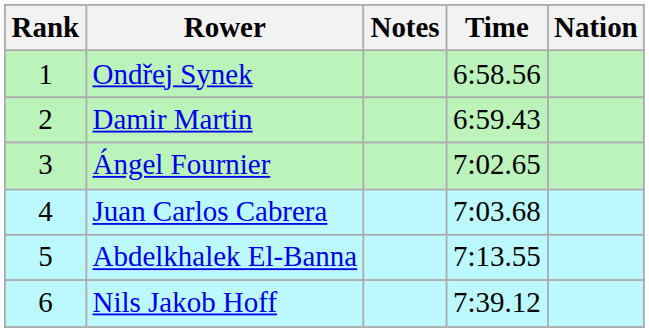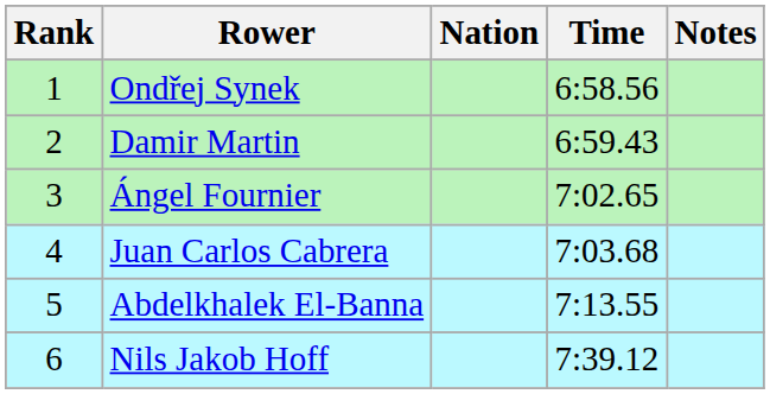 <table class="wikitable sortable" style="text-align:center">
 <tr>
 <th>Rank</th>
 <th>Rower</th>
+<th>Nation</th>
+<th>Time</th>
 <th>Notes</th>
-<th>Time</th>
-<th>Nation</th>
 </tr>
 <tr bgcolor=bbf3bb>
 <td>1</td>
 <td align=left><a href='#'>Ondřej Synek</a></td>
+<td align=left></td>
+<td>6:58.56</td>
 <td></td>
-<td>6:58.56</td>
-<td align=left></td>
 </tr>
 <tr bgcolor=bbf3bb>
 <td>2</td>
 <td align=left><a href='#'>Damir Martin</a></td>
+<td align=left></td>
+<td>6:59.43</td>
 <td></td>
-<td>6:59.43</td>
-<td align=left></td>
 </tr>
 <tr bgcolor=bbf3bb>
 <td>3</td>
 <td align=left><a href='#'>Ángel Fournier</a></td>
+<td align=left></td>
+<td>7:02.65</td>
 <td></td>
-<td>7:02.65</td>
-<td align=left></td>
 </tr>
 <tr bgcolor=bbf9ff>
 <td>4</td>
 <td align=left><a href='#'>Juan Carlos Cabrera</a></td>
+<td align=left></td>
+<td>7:03.68</td>
 <td></td>
-<td>7:03.68</td>
-<td align=left></td>
 </tr>
 <tr bgcolor=bbf9ff>
 <td>5</td>
 <td align=left><a href='#'>Abdelkhalek El-Banna</a></td>
+<td align=left></td>
+<td>7:13.55</td>
 <td></td>
-<td>7:13.55</td>
-<td align=left></td>
 </tr>
 <tr bgcolor=bbf9ff>
 <td>6</td>
 <td align=left><a href='#'>Nils Jakob Hoff</a></td>
+<td align=left></td>
+<td>7:39.12</td>
 <td></td>
-<td>7:39.12</td>
-<td align=left></td>
 </tr>
 </table>
